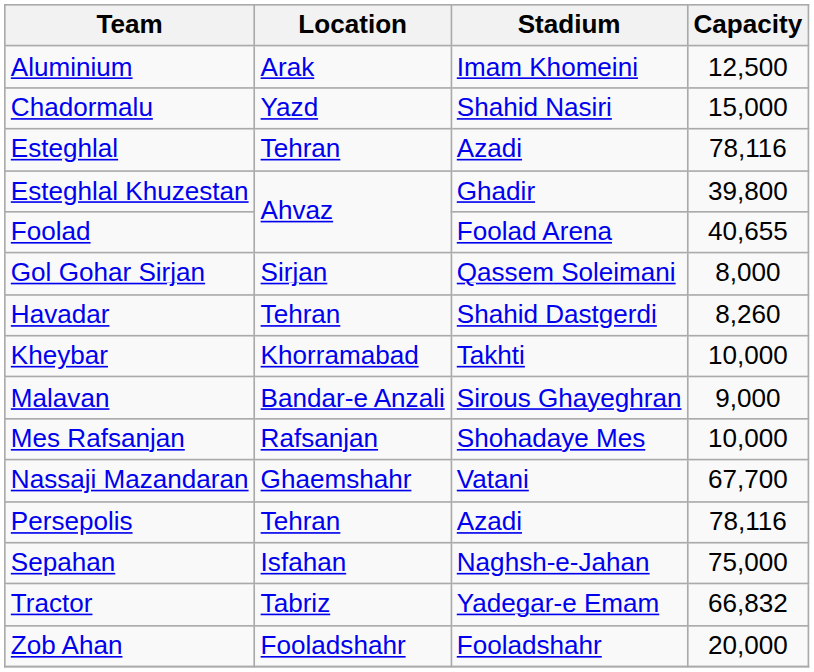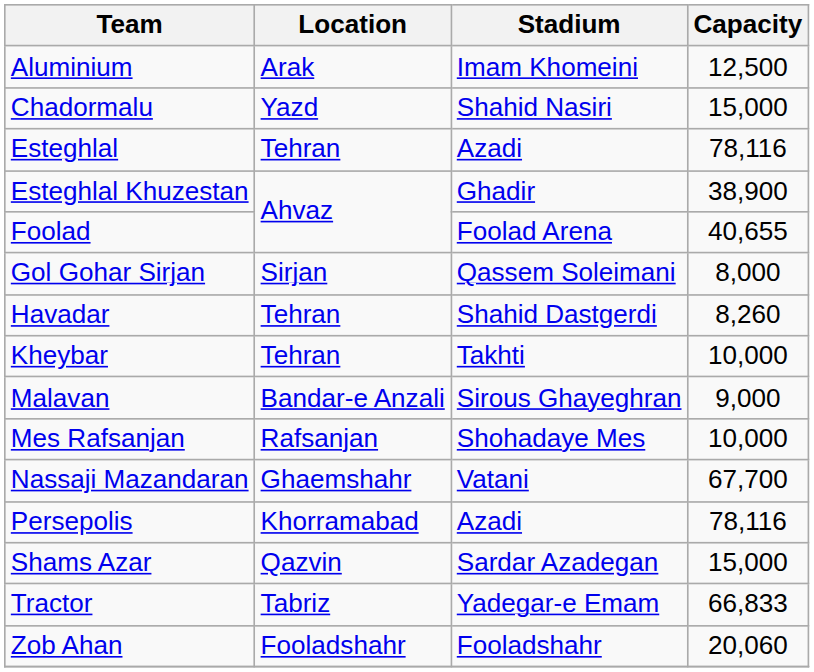 <table class="wikitable sortable">
 <tr>
 <th>Team</th>
 <th>Location</th>
 <th>Stadium</th>
 <th>Capacity</th>
 </tr>
 <tr>
 <td><a href='#'>Aluminium</a></td>
 <td><a href='#'>Arak</a></td>
 <td><a href='#'>Imam Khomeini</a></td>
 <td style="text-align:center">12,500</td>
 </tr>
 <tr>
 <td><a href='#'>Chadormalu</a></td>
 <td><a href='#'>Yazd</a></td>
 <td><a href='#'>Shahid Nasiri</a></td>
 <td style="text-align:center">15,000</td>
 </tr>
 <tr>
 <td><a href='#'>Esteghlal</a></td>
 <td><a href='#'>Tehran</a></td>
 <td><a href='#'>Azadi</a></td>
 <td style="text-align:center">78,116</td>
 </tr>
 <tr>
 <td><a href='#'>Esteghlal Khuzestan</a></td>
 <td rowspan="2"><a href='#'>Ahvaz</a></td>
 <td><a href='#'>Ghadir</a></td>
-<td style="text-align:center">39,800</td>
+<td style="text-align:center">38,900</td>
 </tr>
 <tr>
 <td><a href='#'>Foolad</a></td>
 <td><a href='#'>Foolad Arena</a></td>
 <td style="text-align:center">40,655</td>
 </tr>
 <tr>
 <td><a href='#'>Gol Gohar Sirjan</a></td>
 <td><a href='#'>Sirjan</a></td>
 <td><a href='#'>Qassem Soleimani</a></td>
 <td style="text-align:center">8,000</td>
 </tr>
 <tr>
 <td><a href='#'>Havadar</a></td>
 <td><a href='#'>Tehran</a></td>
 <td><a href='#'>Shahid Dastgerdi</a></td>
 <td style="text-align:center">8,260</td>
 </tr>
 <tr>
 <td><a href='#'>Kheybar</a></td>
-<td><a href='#'>Khorramabad</a></td>
+<td><a href='#'>Tehran</a></td>
 <td><a href='#'>Takhti</a></td>
 <td style="text-align:center">10,000</td>
 </tr>
 <tr>
 <td><a href='#'>Malavan</a></td>
 <td><a href='#'>Bandar-e Anzali</a></td>
 <td><a href='#'>Sirous Ghayeghran</a></td>
 <td style="text-align:center">9,000</td>
 </tr>
 <tr>
 <td><a href='#'>Mes Rafsanjan</a></td>
 <td><a href='#'>Rafsanjan</a></td>
 <td><a href='#'>Shohadaye Mes</a></td>
 <td style="text-align:center">10,000</td>
 </tr>
 <tr>
 <td><a href='#'>Nassaji Mazandaran</a></td>
 <td><a href='#'>Ghaemshahr</a></td>
 <td><a href='#'>Vatani</a></td>
 <td style="text-align:center">67,700</td>
 </tr>
 <tr>
 <td><a href='#'>Persepolis</a></td>
-<td><a href='#'>Tehran</a></td>
+<td><a href='#'>Khorramabad</a></td>
 <td><a href='#'>Azadi</a></td>
 <td style="text-align:center">78,116</td>
 </tr>
 <tr>
-<td><a href='#'>Sepahan</a></td>
-<td><a href='#'>Isfahan</a></td>
-<td><a href='#'>Naghsh-e-Jahan</a></td>
-<td style="text-align:center">75,000</td>
+<td><a href='#'>Shams Azar</a></td>
+<td><a href='#'>Qazvin</a></td>
+<td><a href='#'>Sardar Azadegan</a></td>
+<td style="text-align:center">15,000</td>
 </tr>
 <tr>
 <td><a href='#'>Tractor</a></td>
 <td><a href='#'>Tabriz</a></td>
 <td><a href='#'>Yadegar-e Emam</a></td>
-<td style="text-align:center">66,832</td>
+<td style="text-align:center">66,833</td>
 </tr>
 <tr>
 <td><a href='#'>Zob Ahan</a></td>
 <td><a href='#'>Fooladshahr</a></td>
 <td><a href='#'>Fooladshahr</a></td>
-<td style="text-align:center">20,000</td>
+<td style="text-align:center">20,060</td>
 </tr>
 <tr>
 </tr>
 </table>
